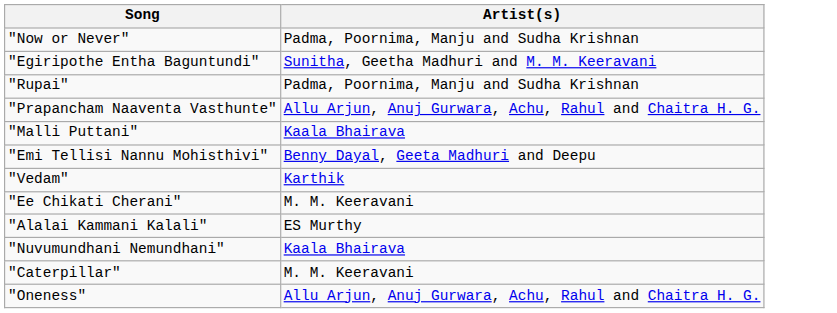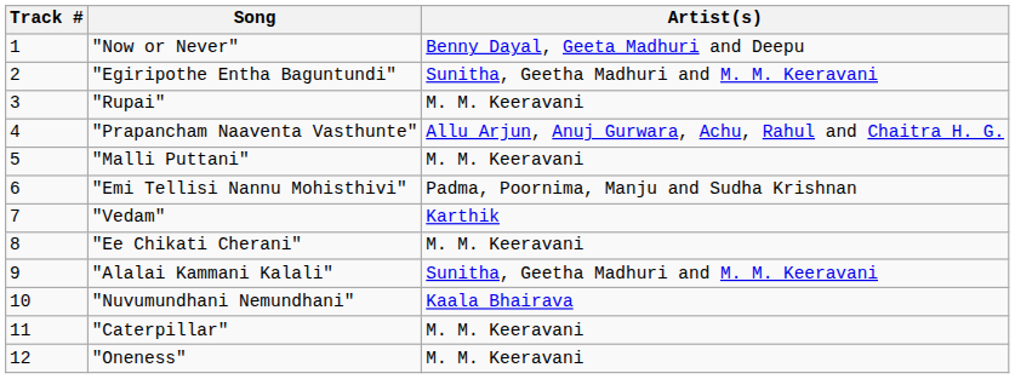 <table class="wikitable tracklist" style="font-size:95%;">
 <tr>
+<th>Track #</th>
 <th>Song</th>
 <th>Artist(s)</th>
 </tr>
 <tr>
+<td>1</td>
 <td>"Now or Never"</td>
-<td>Padma, Poornima, Manju and Sudha Krishnan</td>
+<td><a href='#'>Benny Dayal</a>, <a href='#'>Geeta Madhuri</a> and Deepu</td>
 </tr>
 <tr>
+<td>2</td>
 <td>"Egiripothe Entha Baguntundi"</td>
 <td><a href='#'>Sunitha</a>, Geetha Madhuri and <a href='#'>M. M. Keeravani</a></td>
 </tr>
 <tr>
+<td>3</td>
 <td>"Rupai"</td>
-<td>Padma, Poornima, Manju and Sudha Krishnan</td>
+<td>M. M. Keeravani</td>
 </tr>
 <tr>
+<td>4</td>
 <td>"Prapancham Naaventa Vasthunte"</td>
 <td><a href='#'>Allu Arjun</a>, <a href='#'>Anuj Gurwara</a>, <a href='#'>Achu</a>, <a href='#'>Rahul</a> and <a href='#'>Chaitra H. G.</a></td>
 </tr>
 <tr>
+<td>5</td>
 <td>"Malli Puttani"</td>
-<td><a href='#'>Kaala Bhairava</a></td>
+<td>M. M. Keeravani</td>
 </tr>
 <tr>
+<td>6</td>
 <td>"Emi Tellisi Nannu Mohisthivi"</td>
-<td><a href='#'>Benny Dayal</a>, <a href='#'>Geeta Madhuri</a> and Deepu</td>
+<td>Padma, Poornima, Manju and Sudha Krishnan</td>
 </tr>
 <tr>
+<td>7</td>
 <td>"Vedam"</td>
 <td><a href='#'>Karthik</a></td>
 </tr>
 <tr>
+<td>8</td>
 <td>"Ee Chikati Cherani"</td>
 <td>M. M. Keeravani</td>
 </tr>
 <tr>
+<td>9</td>
 <td>"Alalai Kammani Kalali"</td>
-<td>ES Murthy</td>
+<td><a href='#'>Sunitha</a>, Geetha Madhuri and <a href='#'>M. M. Keeravani</a></td>
 </tr>
 <tr>
+<td>10</td>
 <td>"Nuvumundhani Nemundhani"</td>
 <td><a href='#'>Kaala Bhairava</a></td>
 </tr>
 <tr>
+<td>11</td>
 <td>"Caterpillar"</td>
 <td>M. M. Keeravani</td>
 </tr>
 <tr>
+<td>12</td>
 <td>"Oneness"</td>
-<td><a href='#'>Allu Arjun</a>, <a href='#'>Anuj Gurwara</a>, <a href='#'>Achu</a>, <a href='#'>Rahul</a> and <a href='#'>Chaitra H. G.</a></td>
+<td>M. M. Keeravani</td>
 </tr>
 </table>
